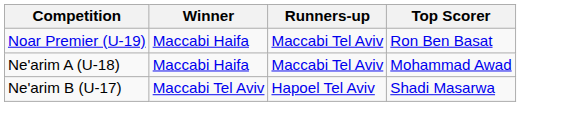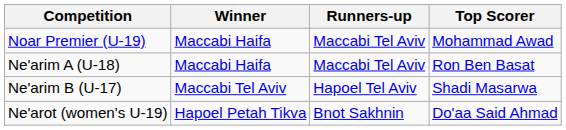 <table class="wikitable">
 <tr>
 <th>Competition</th>
 <th>Winner</th>
 <th>Runners-up</th>
 <th>Top Scorer</th>
 </tr>
 <tr>
 <td><a href='#'>Noar Premier (U-19)</a></td>
 <td><a href='#'>Maccabi Haifa</a></td>
 <td><a href='#'>Maccabi Tel Aviv</a></td>
-<td><a href='#'>Ron Ben Basat</a></td>
+<td><a href='#'>Mohammad Awad</a></td>
 </tr>
 <tr>
 <td>Ne'arim A (U-18)</td>
 <td><a href='#'>Maccabi Haifa</a></td>
 <td><a href='#'>Maccabi Tel Aviv</a></td>
-<td><a href='#'>Mohammad Awad</a></td>
+<td><a href='#'>Ron Ben Basat</a></td>
 </tr>
 <tr>
 <td>Ne'arim B (U-17)</td>
 <td><a href='#'>Maccabi Tel Aviv</a></td>
 <td><a href='#'>Hapoel Tel Aviv</a></td>
 <td><a href='#'>Shadi Masarwa</a></td>
 </tr>
+<tr>
+<td>Ne'arot (women's U-19)</td>
+<td><a href='#'>Hapoel Petah Tikva</a></td>
+<td><a href='#'>Bnot Sakhnin</a></td>
+<td><a href='#'>Do'aa Said Ahmad</a></td>
+</tr>
 </table>
